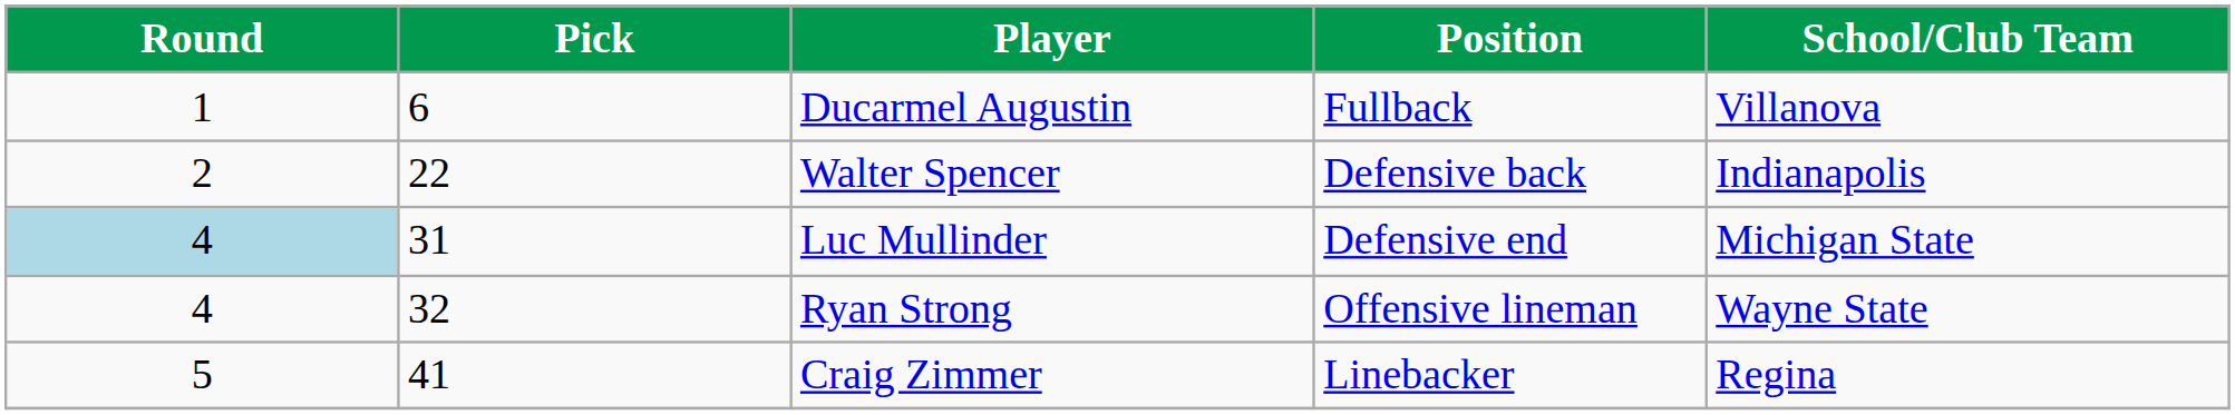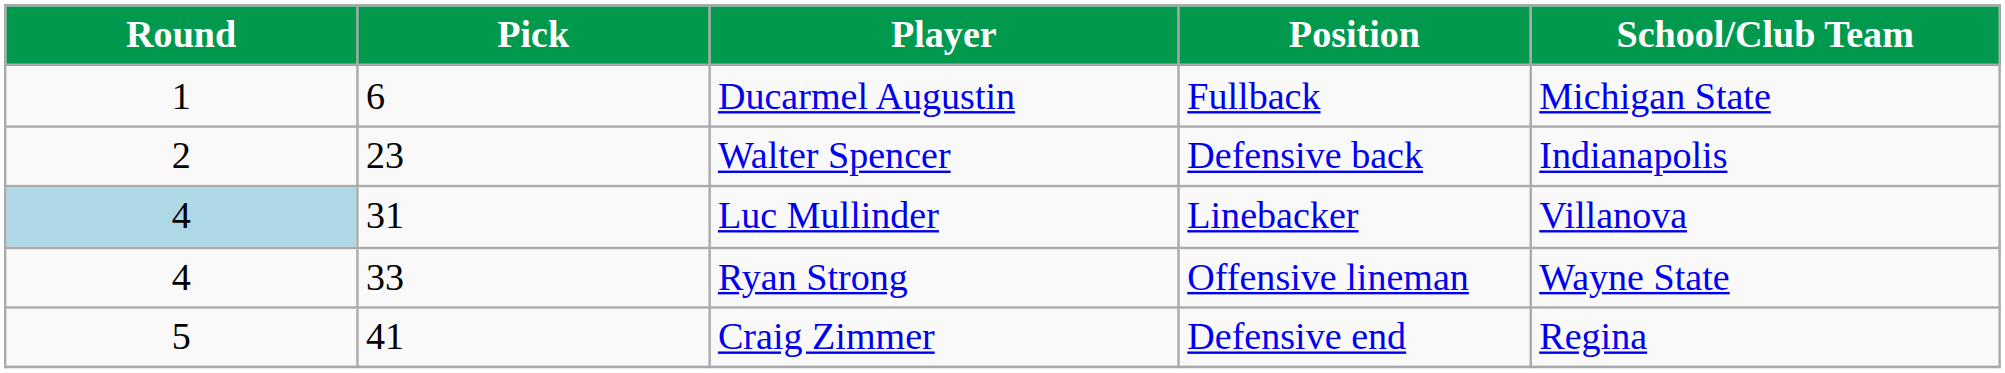 <table class="wikitable sortable sortable">
 <tr>
 <th style="background:#00994D;color:white;" width="15%">Round</th>
 <th style="background:#00994D;color:white;" width="15%">Pick</th>
 <th style="background:#00994D;color:white;" width="20%">Player</th>
 <th style="background:#00994D;color:white;" width="15%">Position</th>
 <th style="background:#00994D;color:white;" width="20%">School/Club Team</th>
 </tr>
 <tr>
 <td align=center>1</td>
 <td>6</td>
 <td><a href='#'>Ducarmel Augustin</a></td>
 <td><a href='#'>Fullback</a></td>
-<td><a href='#'>Villanova</a></td>
+<td><a href='#'>Michigan State</a></td>
 </tr>
 <tr>
 <td align=center>2</td>
-<td>22</td>
+<td>23</td>
 <td><a href='#'>Walter Spencer</a></td>
 <td><a href='#'>Defensive back</a></td>
 <td><a href='#'>Indianapolis</a></td>
 </tr>
 <tr>
 <td align=center style="background: lightblue;">4</td>
 <td>31</td>
 <td><a href='#'>Luc Mullinder</a></td>
-<td><a href='#'>Defensive end</a></td>
-<td><a href='#'>Michigan State</a></td>
+<td><a href='#'>Linebacker</a></td>
+<td><a href='#'>Villanova</a></td>
 </tr>
 <tr>
 <td align=center>4</td>
-<td>32</td>
+<td>33</td>
 <td><a href='#'>Ryan Strong</a></td>
 <td><a href='#'>Offensive lineman</a></td>
 <td><a href='#'>Wayne State</a></td>
 </tr>
 <tr>
 <td align=center>5</td>
 <td>41</td>
 <td><a href='#'>Craig Zimmer</a></td>
-<td><a href='#'>Linebacker</a></td>
+<td><a href='#'>Defensive end</a></td>
 <td><a href='#'>Regina</a></td>
 </tr>
 <tr>
 </tr>
 </table>
